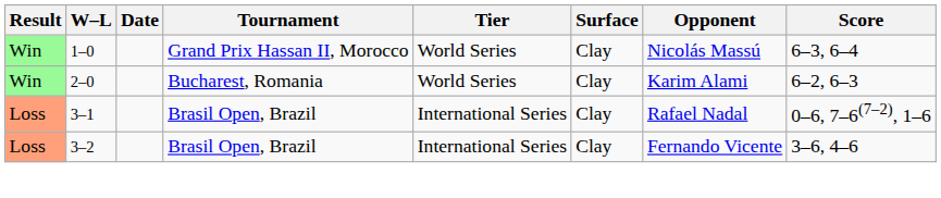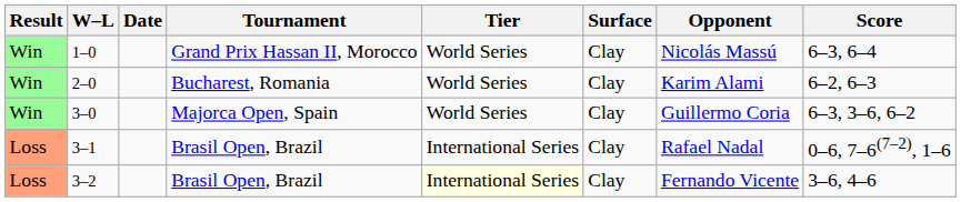 <table class="sortable wikitable">
 <tr>
 <th>Result</th>
 <th class="unsortable">W–L</th>
 <th>Date</th>
 <th>Tournament</th>
 <th>Tier</th>
 <th>Surface</th>
 <th>Opponent</th>
 <th class="unsortable">Score</th>
 </tr>
 <tr>
 <td bgcolor=98FB98>Win</td>
 <td><small>1–0</small></td>
 <td><a href='#'></a></td>
 <td><a href='#'>Grand Prix Hassan II</a>, Morocco</td>
 <td>World Series</td>
 <td>Clay</td>
 <td> <a href='#'>Nicolás Massú</a></td>
 <td>6–3, 6–4</td>
 </tr>
 <tr>
 <td bgcolor=98FB98>Win</td>
 <td><small>2–0</small></td>
 <td><a href='#'></a></td>
 <td><a href='#'>Bucharest</a>, Romania</td>
 <td>World Series</td>
 <td>Clay</td>
 <td> <a href='#'>Karim Alami</a></td>
 <td>6–2, 6–3</td>
 </tr>
 <tr>
+<td bgcolor=98FB98>Win</td>
+<td><small>3–0</small></td>
+<td><a href='#'></a></td>
+<td><a href='#'>Majorca Open</a>, Spain</td>
+<td>World Series</td>
+<td>Clay</td>
+<td> <a href='#'>Guillermo Coria</a></td>
+<td>6–3, 3–6, 6–2</td>
+</tr>
+<tr>
 <td bgcolor=FFA07A>Loss</td>
 <td><small>3–1</small></td>
 <td><a href='#'></a></td>
 <td><a href='#'>Brasil Open</a>, Brazil</td>
 <td>International Series</td>
 <td>Clay</td>
 <td> <a href='#'>Rafael Nadal</a></td>
 <td>0–6, 7–6<sup>(7–2)</sup>, 1–6</td>
 </tr>
 <tr>
 <td bgcolor=FFA07A>Loss</td>
 <td><small>3–2</small></td>
 <td><a href='#'></a></td>
 <td><a href='#'>Brasil Open</a>, Brazil</td>
-<td>International Series</td>
+<td style="background: lightyellow;">International Series</td>
 <td>Clay</td>
 <td> <a href='#'>Fernando Vicente</a></td>
 <td>3–6, 4–6</td>
 </tr>
 </table>
